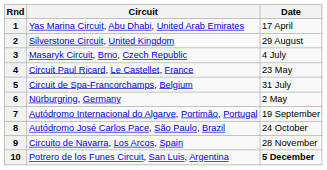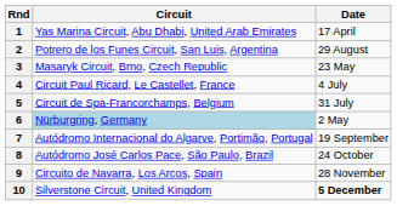 <table class="wikitable" style="font-size: 85%;">
 <tr>
 <th>Rnd</th>
 <th>Circuit</th>
 <th>Date</th>
 </tr>
 <tr>
 <th>1</th>
 <td> <a href='#'>Yas Marina Circuit</a>, <a href='#'>Abu Dhabi</a>, <a href='#'>United Arab Emirates</a></td>
 <td>17 April</td>
 </tr>
 <tr>
 <th>2</th>
-<td> <a href='#'>Silverstone Circuit</a>, <a href='#'>United Kingdom</a></td>
+<td> <a href='#'>Potrero de los Funes Circuit</a>, <a href='#'>San Luis</a>, <a href='#'>Argentina</a></td>
 <td>29 August</td>
 </tr>
 <tr>
 <th>3</th>
 <td> <a href='#'>Masaryk Circuit</a>, <a href='#'>Brno</a>, <a href='#'>Czech Republic</a></td>
-<td>4 July</td>
+<td>23 May</td>
 </tr>
 <tr>
 <th>4</th>
 <td> <a href='#'>Circuit Paul Ricard</a>, <a href='#'>Le Castellet</a>, <a href='#'>France</a></td>
-<td>23 May</td>
+<td>4 July</td>
 </tr>
 <tr>
 <th>5</th>
 <td> <a href='#'>Circuit de Spa-Francorchamps</a>, <a href='#'>Belgium</a></td>
 <td>31 July</td>
 </tr>
 <tr>
 <th>6</th>
-<td> <a href='#'>Nürburgring</a>, <a href='#'>Germany</a></td>
+<td style="background: lightblue;"> <a href='#'>Nürburgring</a>, <a href='#'>Germany</a></td>
 <td>2 May</td>
 </tr>
 <tr>
 <th>7</th>
 <td> <a href='#'>Autódromo Internacional do Algarve</a>, <a href='#'>Portimão</a>, <a href='#'>Portugal</a></td>
 <td>19 September</td>
 </tr>
 <tr>
 <th>8</th>
 <td> <a href='#'>Autódromo José Carlos Pace</a>, <a href='#'>São Paulo</a>, <a href='#'>Brazil</a></td>
 <td>24 October</td>
 </tr>
 <tr>
 <th>9</th>
 <td> <a href='#'>Circuito de Navarra</a>, <a href='#'>Los Arcos</a>, <a href='#'>Spain</a></td>
 <td>28 November</td>
 </tr>
 <tr>
 <th>10</th>
-<td> <a href='#'>Potrero de los Funes Circuit</a>, <a href='#'>San Luis</a>, <a href='#'>Argentina</a></td>
+<td> <a href='#'>Silverstone Circuit</a>, <a href='#'>United Kingdom</a></td>
 <td><strong>5 December</strong></td>
 </tr>
 </table>
